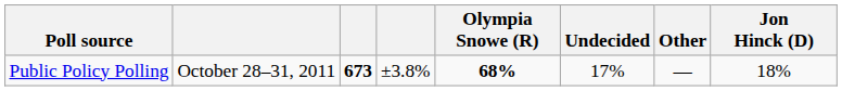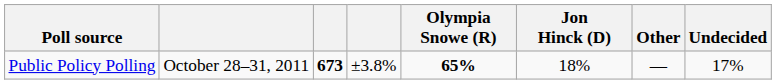 <table class="wikitable" style="text-align:center">
 <tr valign= bottom>
 <th>Poll source</th>
 <th></th>
 <th></th>
 <th></th>
 <th style="width:100px;">Olympia<br>Snowe (R)</th>
+<th style="width:100px;">Jon<br>Hinck (D)</th>
+<th>Other</th>
 <th>Undecided</th>
-<th>Other</th>
-<th style="width:100px;">Jon<br>Hinck (D)</th>
 </tr>
 <tr>
 <td align=left><a href='#'>Public Policy Polling</a></td>
 <td>October 28–31, 2011</td>
 <td><strong>673</strong></td>
 <td>±3.8%</td>
-<td><strong>68%</strong></td>
+<td><strong>65%</strong></td>
+<td>18%</td>
+<td>—</td>
 <td>17%</td>
-<td>—</td>
-<td>18%</td>
 </tr>
 </table>
